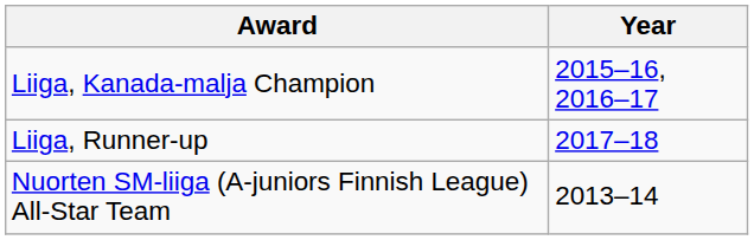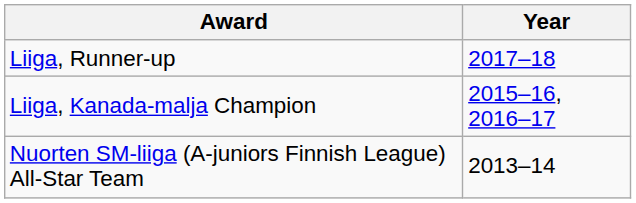 <table class="wikitable">
 <tr>
 <th scope="col" style="width:20em">Award</th>
 <th scope="col" style="width:7em">Year</th>
 </tr>
 <tr>
+<td><a href='#'>Liiga</a>, Runner-up</td>
+<td><a href='#'>2017–18</a></td>
+</tr>
+<tr>
 <td><a href='#'>Liiga</a>, <a href='#'>Kanada-malja</a> Champion</td>
 <td><a href='#'>2015–16</a>, <a href='#'>2016–17</a></td>
-</tr>
-<tr>
-<td><a href='#'>Liiga</a>, Runner-up</td>
-<td><a href='#'>2017–18</a></td>
 </tr>
 <tr>
 <td><a href='#'>Nuorten SM-liiga</a> (A-juniors Finnish League) All-Star Team</td>
 <td>2013–14</td>
 </tr>
 </table>
